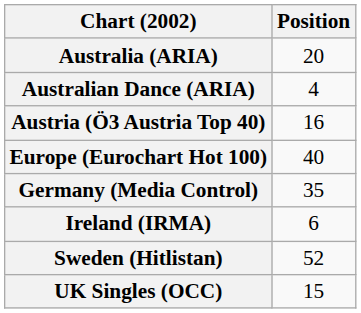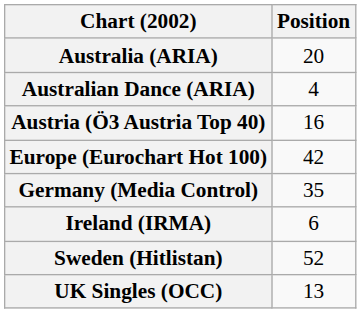 <table class="wikitable sortable plainrowheaders" style="text-align:center">
 <tr>
 <th scope="col">Chart (2002)</th>
 <th scope="col">Position</th>
 </tr>
 <tr>
 <th scope="row">Australia (ARIA)</th>
 <td>20</td>
 </tr>
 <tr>
 <th scope="row">Australian Dance (ARIA)</th>
 <td>4</td>
 </tr>
 <tr>
 <th scope="row">Austria (Ö3 Austria Top 40)</th>
 <td>16</td>
 </tr>
 <tr>
 <th scope="row">Europe (Eurochart Hot 100)</th>
-<td>40</td>
+<td>42</td>
 </tr>
 <tr>
 <th scope="row">Germany (Media Control)</th>
 <td>35</td>
 </tr>
 <tr>
 <th scope="row">Ireland (IRMA)</th>
 <td>6</td>
 </tr>
 <tr>
 <th scope="row">Sweden (Hitlistan)</th>
 <td>52</td>
 </tr>
 <tr>
 <th scope="row">UK Singles (OCC)</th>
-<td>15</td>
+<td>13</td>
 </tr>
 </table>
